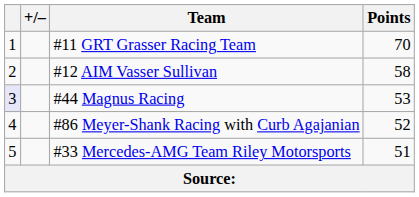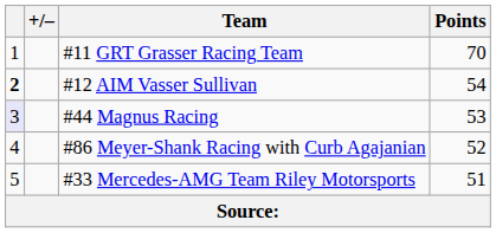 <table class="wikitable" style="font-size: 95%;">
 <tr>
 <th scope="col"></th>
 <th scope="col">+/–</th>
 <th scope="col">Team</th>
 <th scope="col">Points</th>
 </tr>
 <tr>
 <td align=center>1</td>
 <td align="left"></td>
 <td> #11 <a href='#'>GRT Grasser Racing Team</a></td>
 <td align=right>70</td>
 </tr>
 <tr>
-<td align=center>2</td>
+<td align=center><strong>2</strong></td>
 <td align="left"></td>
 <td> #12 <a href='#'>AIM Vasser Sullivan</a></td>
-<td align=right>58</td>
+<td align=right>54</td>
 </tr>
 <tr>
 <td align=center style="background: lavender;">3</td>
 <td align="left"></td>
 <td> #44 <a href='#'>Magnus Racing</a></td>
 <td align=right>53</td>
 </tr>
 <tr>
 <td align=center>4</td>
 <td align="left"></td>
 <td> #86 <a href='#'>Meyer-Shank Racing</a> with <a href='#'>Curb Agajanian</a></td>
 <td align=right>52</td>
 </tr>
 <tr>
 <td align=center>5</td>
 <td align="left"></td>
 <td> #33 <a href='#'>Mercedes-AMG Team Riley Motorsports</a></td>
 <td align=right>51</td>
 </tr>
 <tr>
 <th colspan=5>Source:</th>
 </tr>
 </table>
